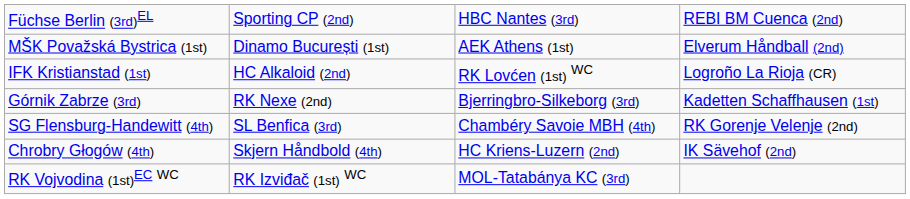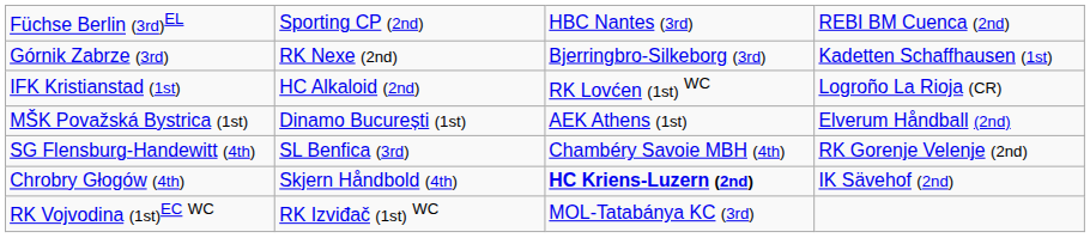 <table class="wikitable">
 <tr>
 <td width=220px> <a href='#'>Füchse Berlin</a> <small>(<a href='#'>3rd</a>)</small><sup><a href='#'>EL</a></sup></td>
 <td width=220px> <a href='#'>Sporting CP</a> <small>(<a href='#'>2nd</a>)</small></td>
 <td width=220px> <a href='#'>HBC Nantes</a> <small>(<a href='#'>3rd</a>)</small></td>
 <td width=220px> <a href='#'>REBI BM Cuenca</a> <small>(<a href='#'>2nd</a>)</small></td>
 </tr>
 <tr>
-<td> <a href='#'>MŠK Považská Bystrica</a> <small>(1st)</small></td>
-<td> <a href='#'>Dinamo București</a> <small>(1st)</small></td>
-<td> <a href='#'>AEK Athens</a> <small>(1st)</small></td>
-<td> <a href='#'>Elverum Håndball</a> <small><a href='#'>(2nd)</a></small></td>
+<td> <a href='#'>Górnik Zabrze</a> <small>(<a href='#'>3rd</a>)</small></td>
+<td> <a href='#'>RK Nexe</a> <small>(2nd)</small></td>
+<td> <a href='#'>Bjerringbro-Silkeborg</a> <small>(<a href='#'>3rd</a>)</small></td>
+<td> <a href='#'>Kadetten Schaffhausen</a> <small>(<a href='#'>1st</a>)</small></td>
 </tr>
 <tr>
 <td> <a href='#'>IFK Kristianstad</a> <small>(<a href='#'>1st</a>)</small></td>
 <td> <a href='#'>HC Alkaloid</a> <small>(<a href='#'>2nd</a>)</small></td>
 <td> <a href='#'>RK Lovćen</a> <small>(1st)</small> <sup>WC</sup></td>
 <td> <a href='#'>Logroño La Rioja</a> <small>(CR)</small></td>
 </tr>
 <tr>
-<td> <a href='#'>Górnik Zabrze</a> <small>(<a href='#'>3rd</a>)</small></td>
-<td> <a href='#'>RK Nexe</a> <small>(2nd)</small></td>
-<td> <a href='#'>Bjerringbro-Silkeborg</a> <small>(<a href='#'>3rd</a>)</small></td>
-<td> <a href='#'>Kadetten Schaffhausen</a> <small>(<a href='#'>1st</a>)</small></td>
+<td> <a href='#'>MŠK Považská Bystrica</a> <small>(1st)</small></td>
+<td> <a href='#'>Dinamo București</a> <small>(1st)</small></td>
+<td> <a href='#'>AEK Athens</a> <small>(1st)</small></td>
+<td> <a href='#'>Elverum Håndball</a> <small><a href='#'>(2nd)</a></small></td>
 </tr>
 <tr>
 <td> <a href='#'>SG Flensburg-Handewitt</a> <small>(<a href='#'>4th</a>)</small></td>
 <td> <a href='#'>SL Benfica</a> <small>(<a href='#'>3rd</a>)</small></td>
 <td> <a href='#'>Chambéry Savoie MBH</a> <small>(<a href='#'>4th</a>)</small></td>
 <td> <a href='#'>RK Gorenje Velenje</a> <small>(2nd)</small></td>
 </tr>
 <tr>
 <td> <a href='#'>Chrobry Głogów</a> <small>(<a href='#'>4th</a>)</small></td>
 <td> <a href='#'>Skjern Håndbold</a> <small>(<a href='#'>4th</a>)</small></td>
-<td> <a href='#'>HC Kriens-Luzern</a> <small>(<a href='#'>2nd</a>)</small></td>
+<td><strong> <a href='#'>HC Kriens-Luzern</a> <small>(<a href='#'>2nd</a>)</small></strong></td>
 <td> <a href='#'>IK Sävehof</a> <small>(<a href='#'>2nd</a>)</small></td>
 </tr>
 <tr>
 <td> <a href='#'>RK Vojvodina</a> <small>(1st)</small><sup><a href='#'>EC</a></sup> <sup>WC</sup></td>
 <td> <a href='#'>RK Izviđač</a> <small>(1st)</small> <sup>WC</sup></td>
 <td> <a href='#'>MOL-Tatabánya KC</a> <small>(<a href='#'>3rd</a>)</small></td>
 </tr>
 </table>
